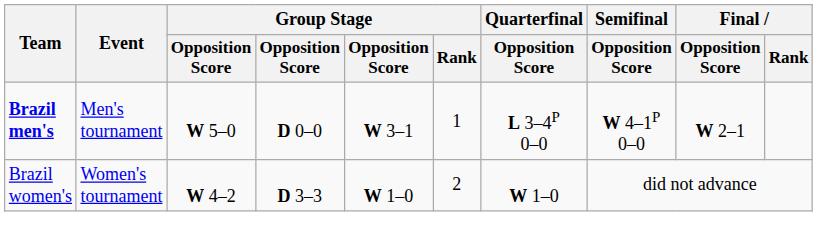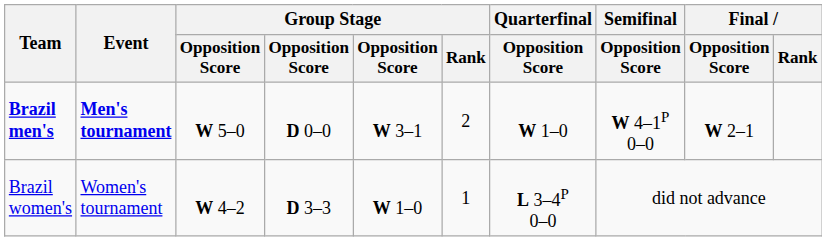 <table class="wikitable" style="font-size:90%">
 <tr>
 <th rowspan=2>Team</th>
 <th rowspan=2>Event</th>
 <th colspan=4>Group Stage</th>
 <th>Quarterfinal</th>
 <th>Semifinal</th>
 <th colspan=2>Final / </th>
 </tr>
 <tr style="font-size:95%">
 <th>Opposition<br>Score</th>
 <th>Opposition<br>Score</th>
 <th>Opposition<br>Score</th>
 <th>Rank</th>
 <th>Opposition<br>Score</th>
 <th>Opposition<br>Score</th>
 <th>Opposition<br>Score</th>
 <th>Rank</th>
 </tr>
 <tr align=center>
 <td align=left><strong><a href='#'>Brazil men's</a></strong></td>
-<td align=left><a href='#'>Men's tournament</a></td>
+<td align=left><strong><a href='#'>Men's tournament</a></strong></td>
 <td><br><strong>W</strong> 5–0</td>
 <td><br><strong>D</strong> 0–0</td>
 <td><br><strong>W</strong> 3–1</td>
-<td>1</td>
-<td><br><strong>L</strong> 3–4<sup>P</sup><br>0–0 </td>
+<td>2</td>
+<td><br><strong>W</strong> 1–0</td>
 <td><br><strong>W</strong> 4–1<sup>P</sup><br>0–0 </td>
 <td><br><strong>W</strong> 2–1 </td>
 <td></td>
 </tr>
 <tr align=center>
 <td align=left><a href='#'>Brazil women's</a></td>
 <td align=left><a href='#'>Women's tournament</a></td>
 <td><br><strong>W</strong> 4–2</td>
 <td><br><strong>D</strong> 3–3</td>
 <td><br><strong>W</strong> 1–0</td>
-<td>2</td>
-<td><br><strong>W</strong> 1–0</td>
+<td>1</td>
+<td><br><strong>L</strong> 3–4<sup>P</sup><br>0–0 </td>
 <td colspan=3>did not advance</td>
 </tr>
 </table>
